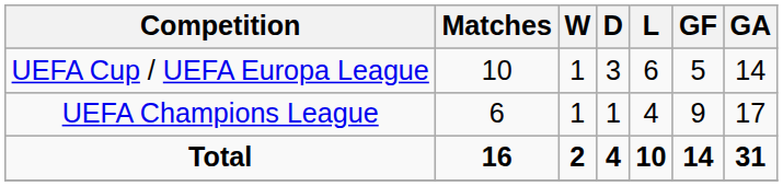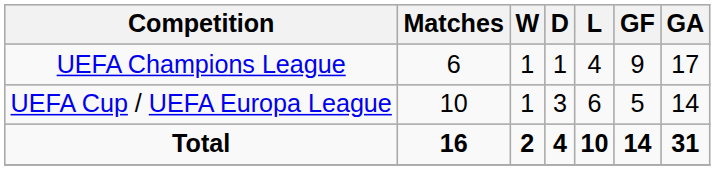 <table class="wikitable" style="text-align: center;">
 <tr>
 <th>Competition</th>
 <th>Matches</th>
 <th>W</th>
 <th>D</th>
 <th>L</th>
 <th>GF</th>
 <th>GA</th>
 </tr>
 <tr>
+<td><a href='#'>UEFA Champions League</a></td>
+<td>6</td>
+<td>1</td>
+<td>1</td>
+<td>4</td>
+<td>9</td>
+<td>17</td>
+</tr>
+<tr>
 <td><a href='#'>UEFA Cup</a> / <a href='#'>UEFA Europa League</a></td>
 <td>10</td>
 <td>1</td>
 <td>3</td>
 <td>6</td>
 <td>5</td>
 <td>14</td>
-</tr>
-<tr>
-<td><a href='#'>UEFA Champions League</a></td>
-<td>6</td>
-<td>1</td>
-<td>1</td>
-<td>4</td>
-<td>9</td>
-<td>17</td>
 </tr>
 <tr>
 <td><strong>Total</strong></td>
 <td><strong>16</strong></td>
 <td><strong>2</strong></td>
 <td><strong>4</strong></td>
 <td><strong>10</strong></td>
 <td><strong>14</strong></td>
 <td><strong>31</strong></td>
 </tr>
 <tr>
 </tr>
 </table>
